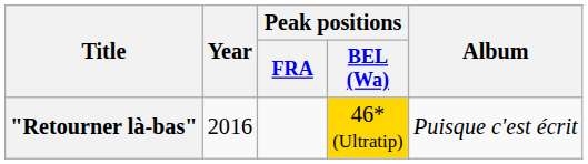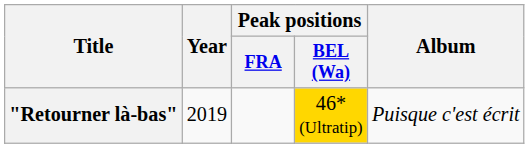 <table class="wikitable plainrowheaders" style="text-align:center">
 <tr>
 <th scope="col" rowspan="2">Title</th>
 <th scope="col" rowspan="2">Year</th>
 <th scope="col" colspan="2">Peak positions</th>
 <th scope="col" rowspan="2">Album</th>
 </tr>
 <tr>
 <th scope="col" style="width:3em;font-size:90%;"><a href='#'>FRA</a><br></th>
 <th scope="col" style="width:3em;font-size:90%;"><a href='#'>BEL <br>(Wa)</a><br></th>
 </tr>
 <tr>
 <th scope="row">"Retourner là-bas"</th>
-<td>2016</td>
+<td>2019</td>
 <td></td>
 <td style="background: gold;">46*<br><small>(Ultratip)</small></td>
 <td><em>Puisque c'est écrit</em></td>
 </tr>
 </table>
